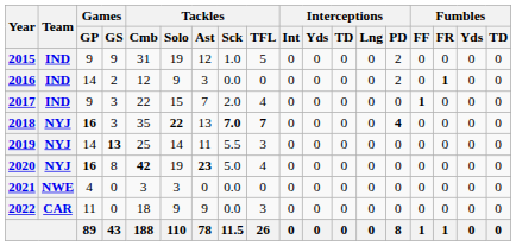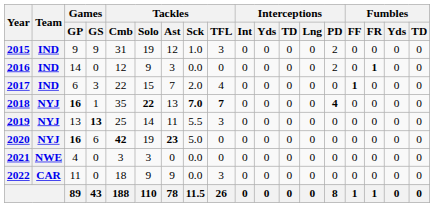 <table class="wikitable" style="text-align:center">
 <tr>
 <th rowspan="2">Year</th>
 <th rowspan="2">Team</th>
 <th colspan="2">Games</th>
 <th colspan="5">Tackles</th>
 <th colspan="5">Interceptions</th>
 <th colspan="4">Fumbles</th>
 </tr>
 <tr>
 <th>GP</th>
 <th>GS</th>
 <th>Cmb</th>
 <th>Solo</th>
 <th>Ast</th>
 <th>Sck</th>
 <th>TFL</th>
 <th>Int</th>
 <th>Yds</th>
 <th>TD</th>
 <th>Lng</th>
 <th>PD</th>
 <th>FF</th>
 <th>FR</th>
 <th>Yds</th>
 <th>TD</th>
 </tr>
 <tr>
 <th><a href='#'>2015</a></th>
 <th><a href='#'>IND</a></th>
 <td>9</td>
 <td>9</td>
 <td>31</td>
 <td>19</td>
 <td>12</td>
 <td>1.0</td>
-<td>5</td>
+<td>3</td>
 <td>0</td>
 <td>0</td>
 <td>0</td>
 <td>0</td>
 <td>2</td>
 <td>0</td>
 <td>0</td>
 <td>0</td>
 <td>0</td>
 </tr>
 <tr>
 <th><a href='#'>2016</a></th>
 <th><a href='#'>IND</a></th>
 <td>14</td>
-<td>2</td>
+<td>0</td>
 <td>12</td>
 <td>9</td>
 <td>3</td>
 <td>0.0</td>
 <td>0</td>
 <td>0</td>
 <td>0</td>
 <td>0</td>
 <td>0</td>
 <td>2</td>
 <td>0</td>
 <td><strong>1</strong></td>
 <td>0</td>
 <td>0</td>
 </tr>
 <tr>
 <th><a href='#'>2017</a></th>
 <th><a href='#'>IND</a></th>
-<td>9</td>
+<td>6</td>
 <td>3</td>
 <td>22</td>
 <td>15</td>
 <td>7</td>
 <td>2.0</td>
 <td>4</td>
 <td>0</td>
 <td>0</td>
 <td>0</td>
 <td>0</td>
 <td>0</td>
 <td><strong>1</strong></td>
 <td>0</td>
 <td>0</td>
 <td>0</td>
 </tr>
 <tr>
 <th><a href='#'>2018</a></th>
 <th><a href='#'>NYJ</a></th>
 <td><strong>16</strong></td>
-<td>3</td>
+<td>1</td>
 <td>35</td>
 <td><strong>22</strong></td>
 <td>13</td>
 <td><strong>7.0</strong></td>
 <td><strong>7</strong></td>
 <td>0</td>
 <td>0</td>
 <td>0</td>
 <td>0</td>
 <td><strong>4</strong></td>
 <td>0</td>
 <td>0</td>
 <td>0</td>
 <td>0</td>
 </tr>
 <tr>
 <th><a href='#'>2019</a></th>
 <th><a href='#'>NYJ</a></th>
-<td>14</td>
+<td>13</td>
 <td><strong>13</strong></td>
 <td>25</td>
 <td>14</td>
 <td>11</td>
 <td>5.5</td>
 <td>3</td>
 <td>0</td>
 <td>0</td>
 <td>0</td>
 <td>0</td>
 <td>0</td>
 <td>0</td>
 <td>0</td>
 <td>0</td>
 <td>0</td>
 </tr>
 <tr>
 <th><a href='#'>2020</a></th>
 <th><a href='#'>NYJ</a></th>
 <td><strong>16</strong></td>
-<td>8</td>
+<td>6</td>
 <td><strong>42</strong></td>
 <td>19</td>
 <td><strong>23</strong></td>
 <td>5.0</td>
-<td>4</td>
+<td>0</td>
 <td>0</td>
 <td>0</td>
 <td>0</td>
 <td>0</td>
 <td>0</td>
 <td>0</td>
 <td>0</td>
 <td>0</td>
 <td>0</td>
 </tr>
 <tr>
 <th><a href='#'>2021</a></th>
 <th><a href='#'>NWE</a></th>
 <td>4</td>
 <td>0</td>
 <td>3</td>
 <td>3</td>
 <td>0</td>
 <td>0.0</td>
 <td>0</td>
 <td>0</td>
 <td>0</td>
 <td>0</td>
 <td>0</td>
 <td>0</td>
 <td>0</td>
 <td>0</td>
 <td>0</td>
 <td>0</td>
 </tr>
 <tr>
 <th><a href='#'>2022</a></th>
 <th><a href='#'>CAR</a></th>
 <td>11</td>
 <td>0</td>
 <td>18</td>
 <td>9</td>
 <td>9</td>
 <td>0.0</td>
 <td>3</td>
 <td>0</td>
 <td>0</td>
 <td>0</td>
 <td>0</td>
 <td>0</td>
 <td>0</td>
 <td>0</td>
 <td>0</td>
 <td>0</td>
 </tr>
 <tr>
 <th colspan="2"></th>
 <th>89</th>
 <th>43</th>
 <th>188</th>
 <th>110</th>
 <th>78</th>
 <th>11.5</th>
 <th>26</th>
 <th>0</th>
 <th>0</th>
 <th>0</th>
 <th>0</th>
 <th>8</th>
 <th>1</th>
 <th>1</th>
 <th>0</th>
 <th>0</th>
 </tr>
 </table>
